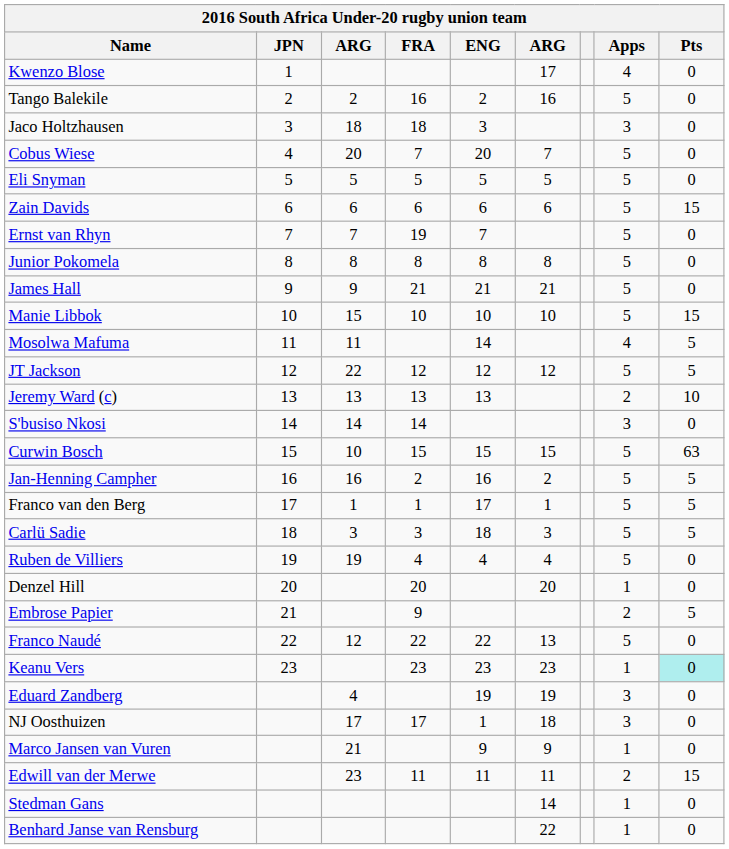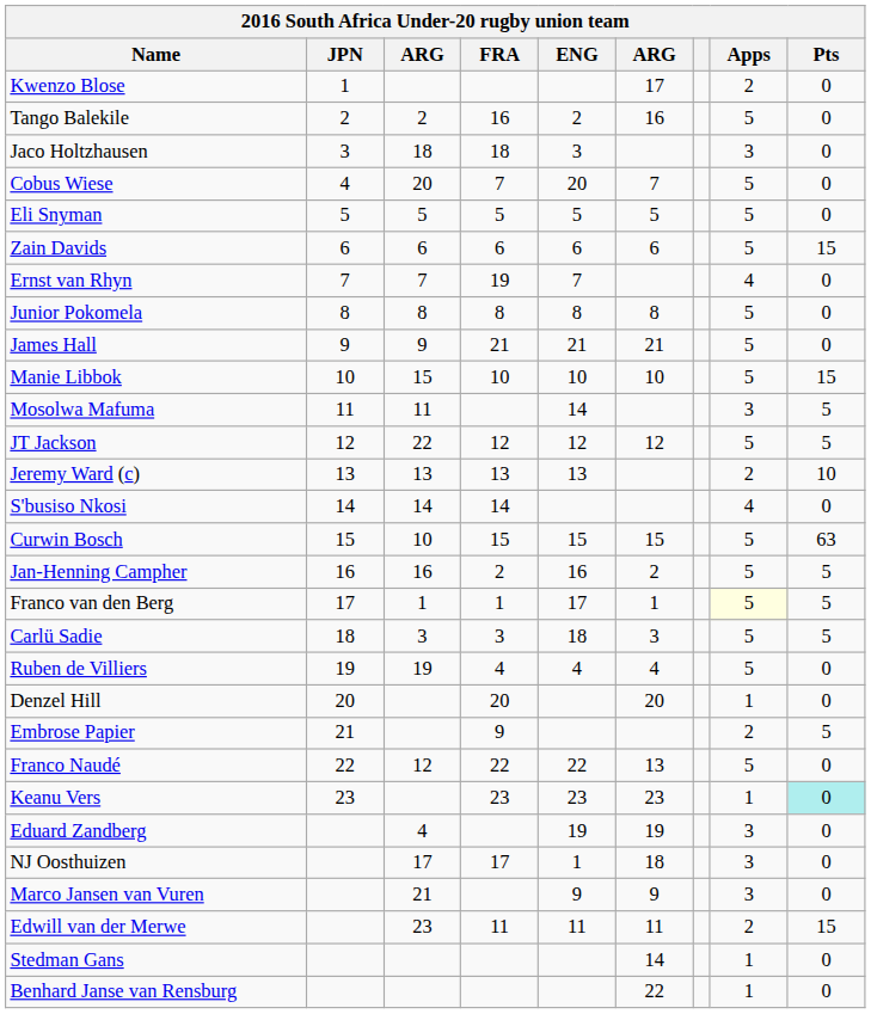 <table class="wikitable collapsible collapsed" style="text-align:center; font-size:90%; width:50%">
 <tr>
 <th colspan="100%">2016 South Africa Under-20 rugby union team</th>
 </tr>
 <tr>
 <th style="width:35%;">Name</th>
 <th style="width:9%;">JPN</th>
 <th style="width:9%;">ARG</th>
 <th style="width:9%;">FRA</th>
 <th style="width:9%;">ENG</th>
 <th style="width:9%;">ARG</th>
 <th style="width:2%;"></th>
 <th style="width:9%;">Apps</th>
 <th style="width:9%;">Pts</th>
 </tr>
 <tr>
 <td style="text-align:left;"><a href='#'>Kwenzo Blose</a></td>
 <td>1</td>
 <td></td>
 <td></td>
 <td></td>
 <td>17 </td>
 <td></td>
-<td>4</td>
+<td>2</td>
 <td>0</td>
 </tr>
 <tr>
 <td style="text-align:left;">Tango Balekile</td>
 <td>2</td>
 <td>2</td>
 <td>16 </td>
 <td>2</td>
 <td>16 </td>
 <td></td>
 <td>5</td>
 <td>0</td>
 </tr>
 <tr>
 <td style="text-align:left;">Jaco Holtzhausen</td>
 <td>3</td>
 <td>18</td>
 <td>18 </td>
 <td>3</td>
 <td></td>
 <td></td>
 <td>3</td>
 <td>0</td>
 </tr>
 <tr>
 <td style="text-align:left;"><a href='#'>Cobus Wiese</a></td>
 <td>4</td>
 <td>20 </td>
 <td>7</td>
 <td>20 </td>
 <td>7</td>
 <td></td>
 <td>5</td>
 <td>0</td>
 </tr>
 <tr>
 <td style="text-align:left;"><a href='#'>Eli Snyman</a></td>
 <td>5</td>
 <td>5</td>
 <td>5</td>
 <td>5</td>
 <td>5</td>
 <td></td>
 <td>5</td>
 <td>0</td>
 </tr>
 <tr>
 <td style="text-align:left;"><a href='#'>Zain Davids</a></td>
 <td>6</td>
 <td>6</td>
 <td>6</td>
 <td>6</td>
 <td>6</td>
 <td></td>
 <td>5</td>
 <td>15</td>
 </tr>
 <tr>
 <td style="text-align:left;"><a href='#'>Ernst van Rhyn</a></td>
 <td>7</td>
 <td>7</td>
 <td>19 </td>
 <td>7</td>
 <td></td>
 <td></td>
-<td>5</td>
+<td>4</td>
 <td>0</td>
 </tr>
 <tr>
 <td style="text-align:left;"><a href='#'>Junior Pokomela</a></td>
 <td>8</td>
 <td>8</td>
 <td>8</td>
 <td>8</td>
 <td>8</td>
 <td></td>
 <td>5</td>
 <td>0</td>
 </tr>
 <tr>
 <td style="text-align:left;"><a href='#'>James Hall</a></td>
 <td>9</td>
 <td>9</td>
 <td>21 </td>
 <td>21 </td>
 <td>21 </td>
 <td></td>
 <td>5</td>
 <td>0</td>
 </tr>
 <tr>
 <td style="text-align:left;"><a href='#'>Manie Libbok</a></td>
 <td>10</td>
 <td>15</td>
 <td>10</td>
 <td>10</td>
 <td>10</td>
 <td></td>
 <td>5</td>
 <td>15</td>
 </tr>
 <tr>
 <td style="text-align:left;"><a href='#'>Mosolwa Mafuma</a></td>
 <td>11</td>
 <td>11</td>
 <td></td>
 <td>14</td>
 <td></td>
 <td></td>
-<td>4</td>
+<td>3</td>
 <td>5</td>
 </tr>
 <tr>
 <td style="text-align:left;"><a href='#'>JT Jackson</a></td>
 <td>12</td>
 <td>22 </td>
 <td>12</td>
 <td>12</td>
 <td>12</td>
 <td></td>
 <td>5</td>
 <td>5</td>
 </tr>
 <tr>
 <td style="text-align:left;"><a href='#'>Jeremy Ward</a> (<a href='#'>c</a>)</td>
 <td>13</td>
 <td>13</td>
 <td>13</td>
 <td>13</td>
 <td></td>
 <td></td>
 <td>2</td>
 <td>10</td>
 </tr>
 <tr>
 <td style="text-align:left;"><a href='#'>S'busiso Nkosi</a></td>
 <td>14</td>
 <td>14</td>
 <td>14</td>
 <td></td>
 <td></td>
 <td></td>
-<td>3</td>
+<td>4</td>
 <td>0</td>
 </tr>
 <tr>
 <td style="text-align:left;"><a href='#'>Curwin Bosch</a></td>
 <td>15</td>
 <td>10</td>
 <td>15</td>
 <td>15</td>
 <td>15</td>
 <td></td>
 <td>5</td>
 <td>63</td>
 </tr>
 <tr>
 <td style="text-align:left;"><a href='#'>Jan-Henning Campher</a></td>
 <td>16 </td>
 <td>16 </td>
 <td>2</td>
 <td>16 </td>
 <td>2</td>
 <td></td>
 <td>5</td>
 <td>5</td>
 </tr>
 <tr>
 <td style="text-align:left;">Franco van den Berg</td>
 <td>17 </td>
 <td>1</td>
 <td>1</td>
 <td>17 </td>
 <td>1</td>
 <td></td>
-<td>5</td>
+<td style="background: lightyellow;">5</td>
 <td>5</td>
 </tr>
 <tr>
 <td style="text-align:left;"><a href='#'>Carlü Sadie</a></td>
 <td>18 </td>
 <td>3</td>
 <td>3</td>
 <td>18 </td>
 <td>3</td>
 <td></td>
 <td>5</td>
 <td>5</td>
 </tr>
 <tr>
 <td style="text-align:left;"><a href='#'>Ruben de Villiers</a></td>
 <td>19 </td>
 <td>19 </td>
 <td>4</td>
 <td>4</td>
 <td>4</td>
 <td></td>
 <td>5</td>
 <td>0</td>
 </tr>
 <tr>
 <td style="text-align:left;">Denzel Hill</td>
 <td>20</td>
 <td></td>
 <td>20</td>
 <td></td>
 <td>20 </td>
 <td></td>
 <td>1</td>
 <td>0</td>
 </tr>
 <tr>
 <td style="text-align:left;"><a href='#'>Embrose Papier</a></td>
 <td>21 </td>
 <td></td>
 <td>9</td>
 <td></td>
 <td></td>
 <td></td>
 <td>2</td>
 <td>5</td>
 </tr>
 <tr>
 <td style="text-align:left;"><a href='#'>Franco Naudé</a></td>
 <td>22 </td>
 <td>12</td>
 <td>22 </td>
 <td>22 </td>
 <td>13</td>
 <td></td>
 <td>5</td>
 <td>0</td>
 </tr>
 <tr>
 <td style="text-align:left;"><a href='#'>Keanu Vers</a></td>
 <td>23 </td>
 <td></td>
 <td>23</td>
 <td>23</td>
 <td>23 </td>
 <td></td>
 <td>1</td>
 <td style="background: paleturquoise;">0</td>
 </tr>
 <tr>
 <td style="text-align:left;"><a href='#'>Eduard Zandberg</a></td>
 <td></td>
 <td>4</td>
 <td></td>
 <td>19 </td>
 <td>19 </td>
 <td></td>
 <td>3</td>
 <td>0</td>
 </tr>
 <tr>
 <td style="text-align:left;">NJ Oosthuizen</td>
 <td></td>
 <td>17 </td>
 <td>17 </td>
 <td>1</td>
 <td>18</td>
 <td></td>
 <td>3</td>
 <td>0</td>
 </tr>
 <tr>
 <td style="text-align:left;"><a href='#'>Marco Jansen van Vuren</a></td>
 <td></td>
 <td>21 </td>
 <td></td>
 <td>9</td>
 <td>9</td>
 <td></td>
-<td>1</td>
+<td>3</td>
 <td>0</td>
 </tr>
 <tr>
 <td style="text-align:left;"><a href='#'>Edwill van der Merwe</a></td>
 <td></td>
 <td>23 </td>
 <td>11</td>
 <td>11</td>
 <td>11</td>
 <td></td>
 <td>2</td>
 <td>15</td>
 </tr>
 <tr>
 <td style="text-align:left;"><a href='#'>Stedman Gans</a></td>
 <td></td>
 <td></td>
 <td></td>
 <td></td>
 <td>14</td>
 <td></td>
 <td>1</td>
 <td>0</td>
 </tr>
 <tr>
 <td style="text-align:left;"><a href='#'>Benhard Janse van Rensburg</a></td>
 <td></td>
 <td></td>
 <td></td>
 <td></td>
 <td>22 </td>
 <td></td>
 <td>1</td>
 <td>0</td>
 </tr>
 </table>
